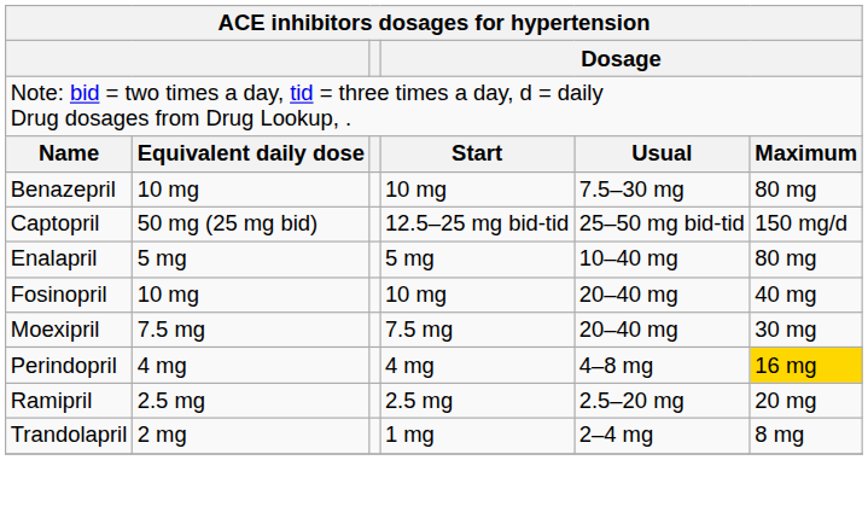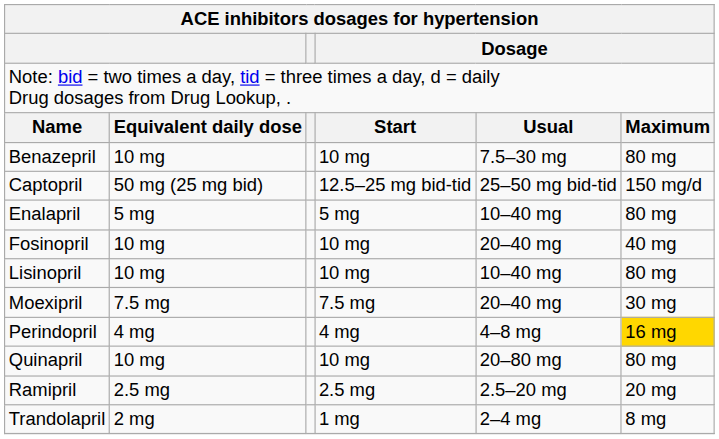 <table class=wikitable>
 <tr>
 <th colspan=6>ACE inhibitors dosages for hypertension</th>
 </tr>
 <tr>
 <th colspan=2></th>
 <th></th>
 <th colspan=3>Dosage</th>
 </tr>
 <tr>
 <td colspan=6>Note: <a href='#'>bid</a> = two times a day, <a href='#'>tid</a> = three times a day, d = daily <br>Drug dosages from Drug Lookup, .</td>
 </tr>
 <tr>
 <th>Name</th>
 <th>Equivalent daily dose</th>
 <th></th>
 <th>Start</th>
 <th>Usual</th>
 <th>Maximum</th>
 </tr>
 <tr>
 <td>Benazepril</td>
 <td>10 mg</td>
 <td></td>
 <td>10 mg</td>
 <td>7.5–30 mg</td>
 <td>80 mg</td>
 </tr>
 <tr>
 <td>Captopril</td>
 <td>50 mg (25 mg bid)</td>
 <td></td>
 <td>12.5–25 mg bid-tid</td>
 <td>25–50 mg bid-tid</td>
 <td>150 mg/d</td>
 </tr>
 <tr>
 <td>Enalapril</td>
 <td>5 mg</td>
 <td></td>
 <td>5 mg</td>
 <td>10–40 mg</td>
 <td>80 mg</td>
 </tr>
 <tr>
 <td>Fosinopril</td>
 <td>10 mg</td>
 <td></td>
 <td>10 mg</td>
 <td>20–40 mg</td>
 <td>40 mg</td>
 </tr>
 <tr>
+<td>Lisinopril</td>
+<td>10 mg</td>
+<td></td>
+<td>10 mg</td>
+<td>10–40 mg</td>
+<td>80 mg</td>
+</tr>
+<tr>
 <td>Moexipril</td>
 <td>7.5 mg</td>
 <td></td>
 <td>7.5 mg</td>
 <td>20–40 mg</td>
 <td>30 mg</td>
 </tr>
 <tr>
 <td>Perindopril</td>
 <td>4 mg</td>
 <td></td>
 <td>4 mg</td>
 <td>4–8 mg</td>
 <td style="background: gold;">16 mg</td>
+</tr>
+<tr>
+<td>Quinapril</td>
+<td>10 mg</td>
+<td></td>
+<td>10 mg</td>
+<td>20–80 mg</td>
+<td>80 mg</td>
 </tr>
 <tr>
 <td>Ramipril</td>
 <td>2.5 mg</td>
 <td></td>
 <td>2.5 mg</td>
 <td>2.5–20 mg</td>
 <td>20 mg</td>
 </tr>
 <tr>
 <td>Trandolapril</td>
 <td>2 mg</td>
 <td></td>
 <td>1 mg</td>
 <td>2–4 mg</td>
 <td>8 mg</td>
 </tr>
 <tr Imidapril || 5>
 </tr>
 </table>
